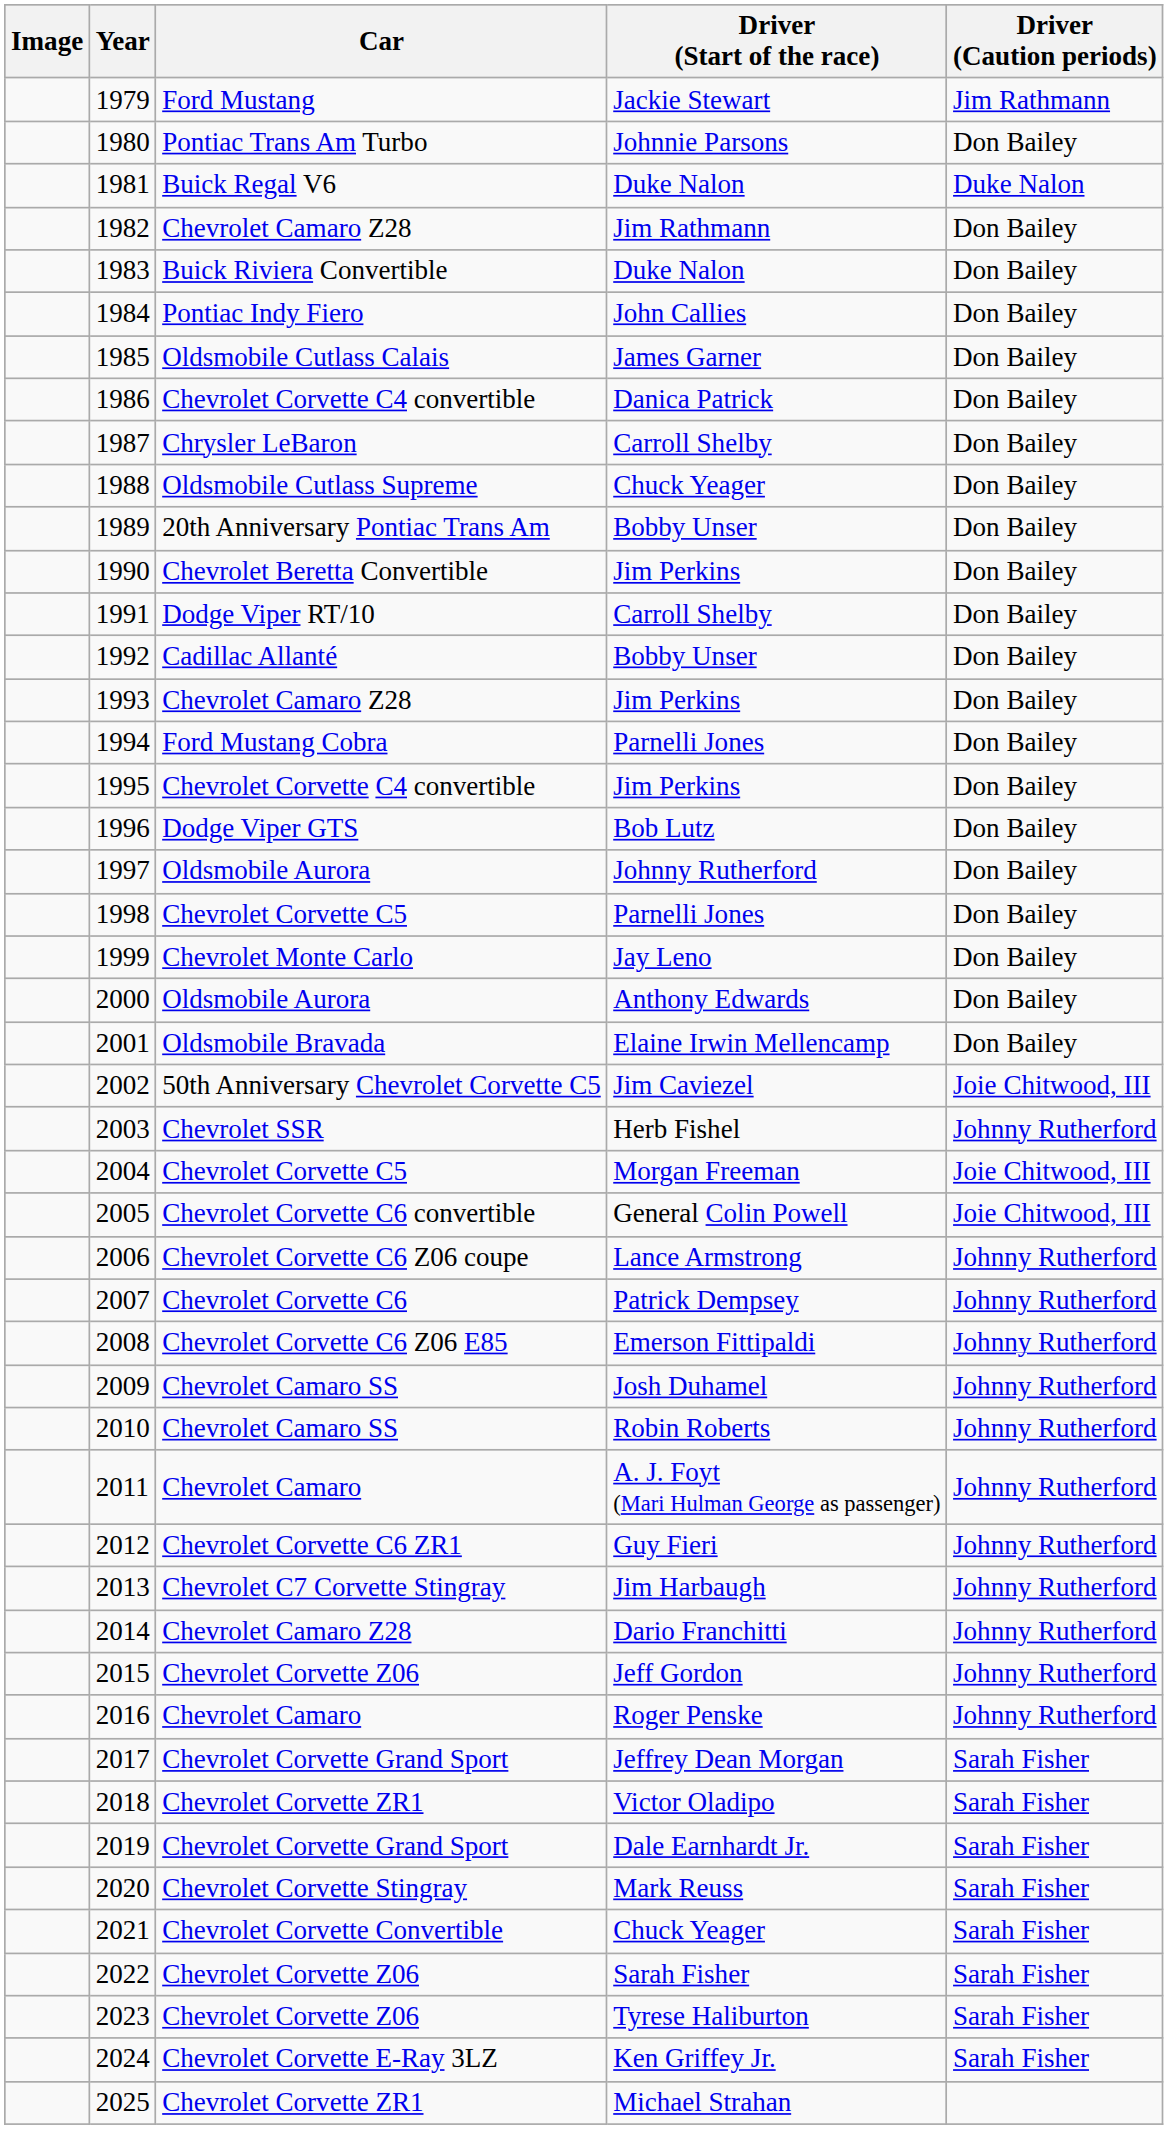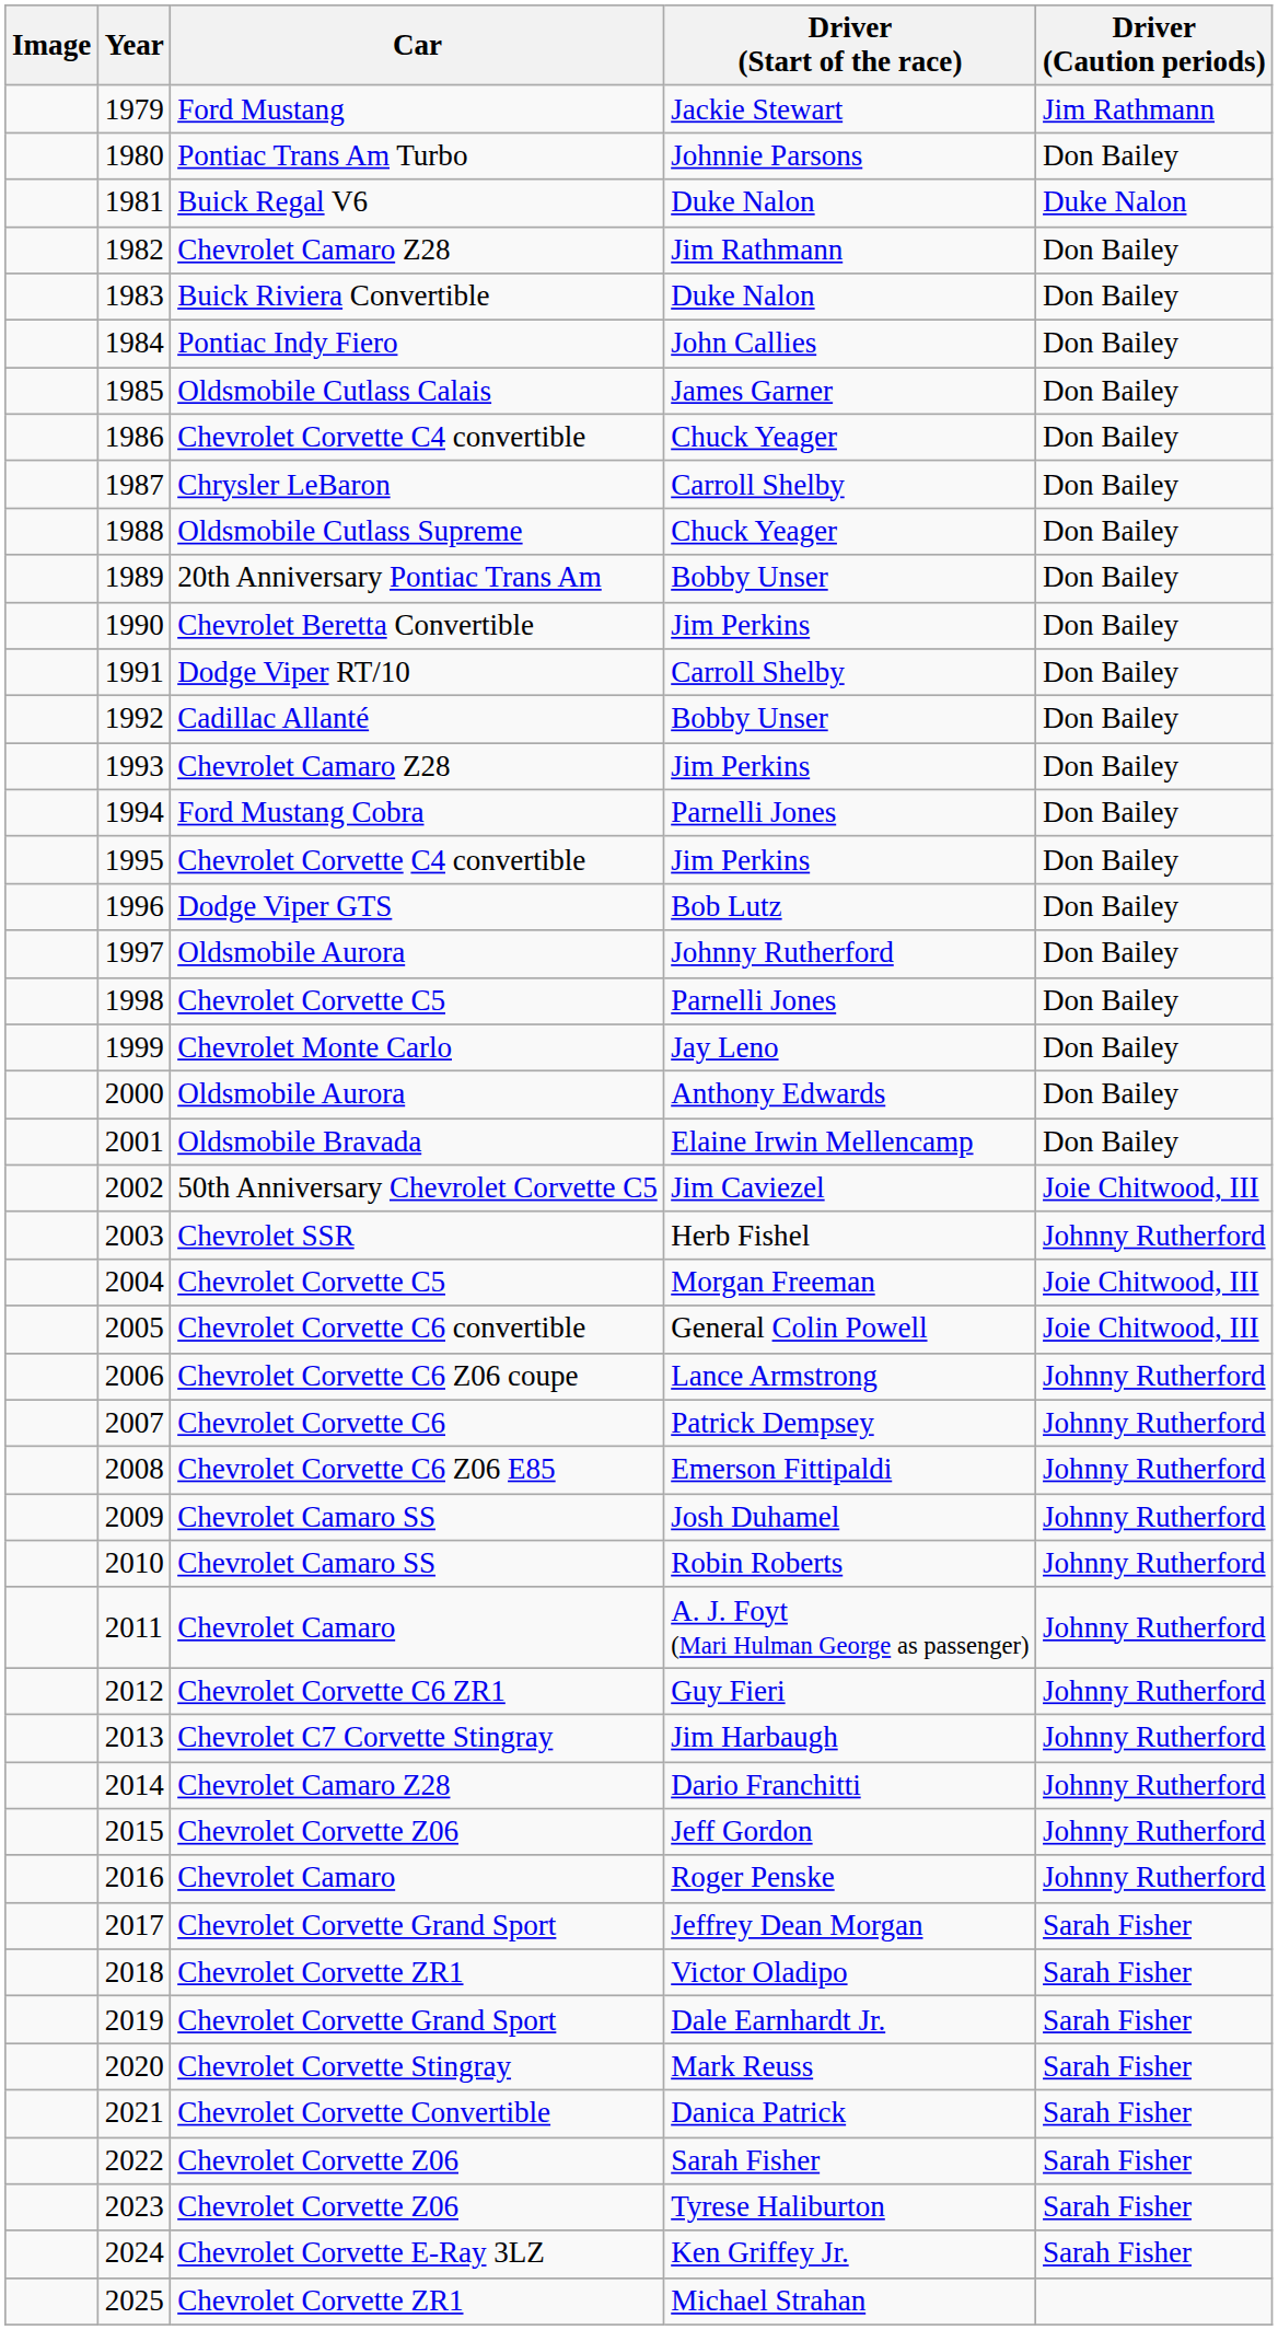 <table class=wikitable>
 <tr>
 <th>Image</th>
 <th>Year</th>
 <th>Car</th>
 <th>Driver<br>(Start of the race)</th>
 <th>Driver<br>(Caution periods)</th>
 </tr>
 <tr>
 <td></td>
 <td>1979</td>
 <td><a href='#'>Ford Mustang</a></td>
 <td><a href='#'>Jackie Stewart</a></td>
 <td><a href='#'>Jim Rathmann</a></td>
 </tr>
 <tr>
 <td></td>
 <td>1980</td>
 <td><a href='#'>Pontiac Trans Am</a> Turbo</td>
 <td><a href='#'>Johnnie Parsons</a></td>
 <td>Don Bailey</td>
 </tr>
 <tr>
 <td></td>
 <td>1981</td>
 <td><a href='#'>Buick Regal</a> V6</td>
 <td><a href='#'>Duke Nalon</a></td>
 <td><a href='#'>Duke Nalon</a></td>
 </tr>
 <tr>
 <td></td>
 <td>1982</td>
 <td><a href='#'>Chevrolet Camaro</a> Z28</td>
 <td><a href='#'>Jim Rathmann</a></td>
 <td>Don Bailey</td>
 </tr>
 <tr>
 <td></td>
 <td>1983</td>
 <td><a href='#'>Buick Riviera</a> Convertible</td>
 <td><a href='#'>Duke Nalon</a></td>
 <td>Don Bailey</td>
 </tr>
 <tr>
 <td></td>
 <td>1984</td>
 <td><a href='#'>Pontiac Indy Fiero</a></td>
 <td><a href='#'>John Callies</a></td>
 <td>Don Bailey</td>
 </tr>
 <tr>
 <td></td>
 <td>1985</td>
 <td><a href='#'>Oldsmobile Cutlass Calais</a></td>
 <td><a href='#'>James Garner</a></td>
 <td>Don Bailey</td>
 </tr>
 <tr>
 <td></td>
 <td>1986</td>
 <td><a href='#'>Chevrolet Corvette C4</a> convertible</td>
-<td><a href='#'>Danica Patrick</a></td>
+<td><a href='#'>Chuck Yeager</a></td>
 <td>Don Bailey</td>
 </tr>
 <tr>
 <td></td>
 <td>1987</td>
 <td><a href='#'>Chrysler LeBaron</a></td>
 <td><a href='#'>Carroll Shelby</a></td>
 <td>Don Bailey</td>
 </tr>
 <tr>
 <td></td>
 <td>1988</td>
 <td><a href='#'>Oldsmobile Cutlass Supreme</a></td>
 <td><a href='#'>Chuck Yeager</a></td>
 <td>Don Bailey</td>
 </tr>
 <tr>
 <td></td>
 <td>1989</td>
 <td>20th Anniversary <a href='#'>Pontiac Trans Am</a></td>
 <td><a href='#'>Bobby Unser</a></td>
 <td>Don Bailey</td>
 </tr>
 <tr>
 <td></td>
 <td>1990</td>
 <td><a href='#'>Chevrolet Beretta</a> Convertible</td>
 <td><a href='#'>Jim Perkins</a></td>
 <td>Don Bailey</td>
 </tr>
 <tr>
 <td></td>
 <td>1991</td>
 <td><a href='#'>Dodge Viper</a> RT/10</td>
 <td><a href='#'>Carroll Shelby</a></td>
 <td>Don Bailey</td>
 </tr>
 <tr>
 <td></td>
 <td>1992</td>
 <td><a href='#'>Cadillac Allanté</a></td>
 <td><a href='#'>Bobby Unser</a></td>
 <td>Don Bailey</td>
 </tr>
 <tr>
 <td></td>
 <td>1993</td>
 <td><a href='#'>Chevrolet Camaro</a> Z28</td>
 <td><a href='#'>Jim Perkins</a></td>
 <td>Don Bailey</td>
 </tr>
 <tr>
 <td></td>
 <td>1994</td>
 <td><a href='#'>Ford Mustang Cobra</a></td>
 <td><a href='#'>Parnelli Jones</a></td>
 <td>Don Bailey</td>
 </tr>
 <tr>
 <td></td>
 <td>1995</td>
 <td><a href='#'>Chevrolet Corvette</a> <a href='#'>C4</a> convertible</td>
 <td><a href='#'>Jim Perkins</a></td>
 <td>Don Bailey</td>
 </tr>
 <tr>
 <td></td>
 <td>1996</td>
 <td><a href='#'>Dodge Viper GTS</a></td>
 <td><a href='#'>Bob Lutz</a></td>
 <td>Don Bailey</td>
 </tr>
 <tr>
 <td></td>
 <td>1997</td>
 <td><a href='#'>Oldsmobile Aurora</a></td>
 <td><a href='#'>Johnny Rutherford</a></td>
 <td>Don Bailey</td>
 </tr>
 <tr>
 <td></td>
 <td>1998</td>
 <td><a href='#'>Chevrolet Corvette C5</a></td>
 <td><a href='#'>Parnelli Jones</a></td>
 <td>Don Bailey</td>
 </tr>
 <tr>
 <td></td>
 <td>1999</td>
 <td><a href='#'>Chevrolet Monte Carlo</a></td>
 <td><a href='#'>Jay Leno</a></td>
 <td>Don Bailey</td>
 </tr>
 <tr>
 <td> </td>
 <td>2000</td>
 <td><a href='#'>Oldsmobile Aurora</a></td>
 <td><a href='#'>Anthony Edwards</a></td>
 <td>Don Bailey</td>
 </tr>
 <tr>
 <td></td>
 <td>2001</td>
 <td><a href='#'>Oldsmobile Bravada</a></td>
 <td><a href='#'>Elaine Irwin Mellencamp</a></td>
 <td>Don Bailey</td>
 </tr>
 <tr>
 <td></td>
 <td>2002</td>
 <td>50th Anniversary <a href='#'>Chevrolet Corvette C5</a></td>
 <td><a href='#'>Jim Caviezel</a></td>
 <td><a href='#'>Joie Chitwood, III</a></td>
 </tr>
 <tr>
 <td></td>
 <td>2003</td>
 <td><a href='#'>Chevrolet SSR</a></td>
 <td>Herb Fishel</td>
 <td><a href='#'>Johnny Rutherford</a></td>
 </tr>
 <tr>
 <td></td>
 <td>2004</td>
 <td><a href='#'>Chevrolet Corvette C5</a></td>
 <td><a href='#'>Morgan Freeman</a></td>
 <td><a href='#'>Joie Chitwood, III</a></td>
 </tr>
 <tr>
 <td></td>
 <td>2005</td>
 <td><a href='#'>Chevrolet Corvette C6</a> convertible</td>
 <td>General <a href='#'>Colin Powell</a></td>
 <td><a href='#'>Joie Chitwood, III</a></td>
 </tr>
 <tr>
 <td></td>
 <td>2006</td>
 <td><a href='#'>Chevrolet Corvette C6</a> Z06 coupe</td>
 <td><a href='#'>Lance Armstrong</a></td>
 <td><a href='#'>Johnny Rutherford</a></td>
 </tr>
 <tr>
 <td></td>
 <td>2007</td>
 <td><a href='#'>Chevrolet Corvette C6</a></td>
 <td><a href='#'>Patrick Dempsey</a></td>
 <td><a href='#'>Johnny Rutherford</a></td>
 </tr>
 <tr>
 <td></td>
 <td>2008</td>
 <td><a href='#'>Chevrolet Corvette C6</a> Z06 <a href='#'>E85</a></td>
 <td><a href='#'>Emerson Fittipaldi</a></td>
 <td><a href='#'>Johnny Rutherford</a></td>
 </tr>
 <tr>
 <td></td>
 <td>2009</td>
 <td><a href='#'>Chevrolet Camaro SS</a></td>
 <td><a href='#'>Josh Duhamel</a></td>
 <td><a href='#'>Johnny Rutherford</a></td>
 </tr>
 <tr>
 <td></td>
 <td>2010</td>
 <td><a href='#'>Chevrolet Camaro SS</a></td>
 <td><a href='#'>Robin Roberts</a></td>
 <td><a href='#'>Johnny Rutherford</a></td>
 </tr>
 <tr>
 <td></td>
 <td>2011</td>
 <td><a href='#'>Chevrolet Camaro</a></td>
 <td><a href='#'>A. J. Foyt</a><br><small>(<a href='#'>Mari Hulman George</a> as passenger)</small></td>
 <td><a href='#'>Johnny Rutherford</a></td>
 </tr>
 <tr>
 <td></td>
 <td>2012</td>
 <td><a href='#'>Chevrolet Corvette C6 ZR1</a></td>
 <td><a href='#'>Guy Fieri</a></td>
 <td><a href='#'>Johnny Rutherford</a></td>
 </tr>
 <tr>
 <td></td>
 <td>2013</td>
 <td><a href='#'>Chevrolet C7 Corvette Stingray</a></td>
 <td><a href='#'>Jim Harbaugh</a></td>
 <td><a href='#'>Johnny Rutherford</a></td>
 </tr>
 <tr>
 <td></td>
 <td>2014</td>
 <td><a href='#'>Chevrolet Camaro Z28</a></td>
 <td><a href='#'>Dario Franchitti</a></td>
 <td><a href='#'>Johnny Rutherford</a></td>
 </tr>
 <tr>
 <td></td>
 <td>2015</td>
 <td><a href='#'>Chevrolet Corvette Z06</a></td>
 <td><a href='#'>Jeff Gordon</a></td>
 <td><a href='#'>Johnny Rutherford</a></td>
 </tr>
 <tr>
 <td></td>
 <td>2016</td>
 <td><a href='#'>Chevrolet Camaro</a></td>
 <td><a href='#'>Roger Penske</a></td>
 <td><a href='#'>Johnny Rutherford</a></td>
 </tr>
 <tr>
 <td></td>
 <td>2017</td>
 <td><a href='#'>Chevrolet Corvette Grand Sport</a></td>
 <td><a href='#'>Jeffrey Dean Morgan</a></td>
 <td><a href='#'>Sarah Fisher</a></td>
 </tr>
 <tr>
 <td></td>
 <td>2018</td>
 <td><a href='#'>Chevrolet Corvette ZR1</a></td>
 <td><a href='#'>Victor Oladipo</a></td>
 <td><a href='#'>Sarah Fisher</a></td>
 </tr>
 <tr>
 <td></td>
 <td>2019</td>
 <td><a href='#'>Chevrolet Corvette Grand Sport</a></td>
 <td><a href='#'>Dale Earnhardt Jr.</a></td>
 <td><a href='#'>Sarah Fisher</a></td>
 </tr>
 <tr>
 <td></td>
 <td>2020</td>
 <td><a href='#'>Chevrolet Corvette Stingray</a></td>
 <td><a href='#'>Mark Reuss</a></td>
 <td><a href='#'>Sarah Fisher</a></td>
 </tr>
 <tr>
 <td></td>
 <td>2021</td>
 <td><a href='#'>Chevrolet Corvette Convertible</a></td>
-<td><a href='#'>Chuck Yeager</a></td>
+<td><a href='#'>Danica Patrick</a></td>
 <td><a href='#'>Sarah Fisher</a></td>
 </tr>
 <tr>
 <td></td>
 <td>2022</td>
 <td><a href='#'>Chevrolet Corvette Z06</a></td>
 <td><a href='#'>Sarah Fisher</a></td>
 <td><a href='#'>Sarah Fisher</a></td>
 </tr>
 <tr>
 <td></td>
 <td>2023</td>
 <td><a href='#'>Chevrolet Corvette Z06</a></td>
 <td><a href='#'>Tyrese Haliburton</a></td>
 <td><a href='#'>Sarah Fisher</a></td>
 </tr>
 <tr>
 <td></td>
 <td>2024</td>
 <td><a href='#'>Chevrolet Corvette E-Ray</a> 3LZ</td>
 <td><a href='#'>Ken Griffey Jr.</a></td>
 <td><a href='#'>Sarah Fisher</a></td>
 </tr>
 <tr>
 <td></td>
 <td>2025</td>
 <td><a href='#'>Chevrolet Corvette ZR1</a></td>
 <td><a href='#'>Michael Strahan</a></td>
 <td></td>
 </tr>
 </table>
